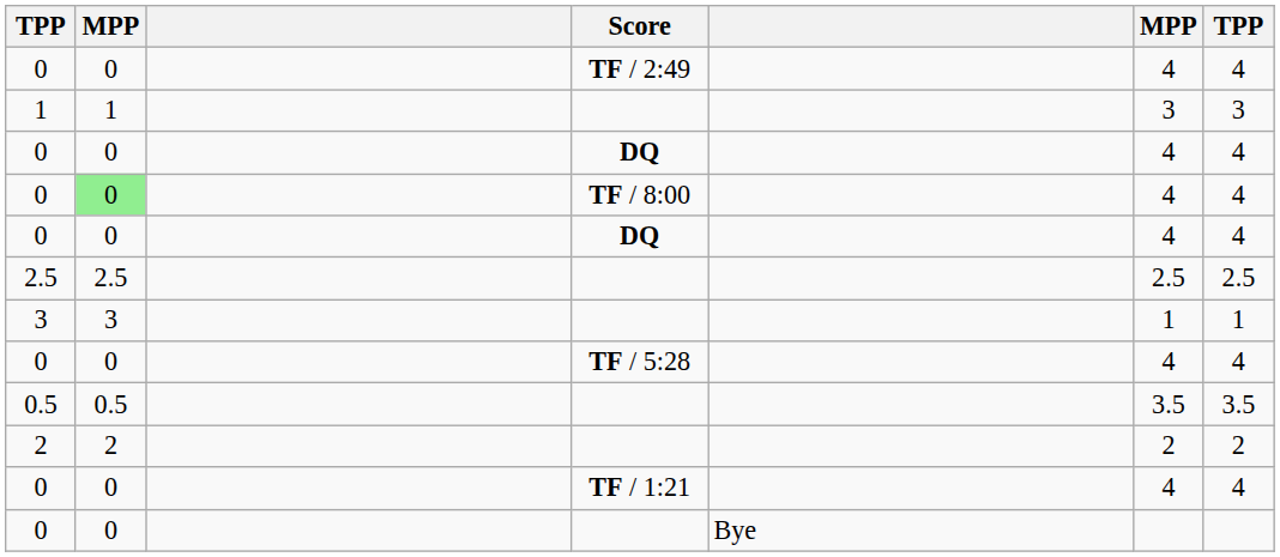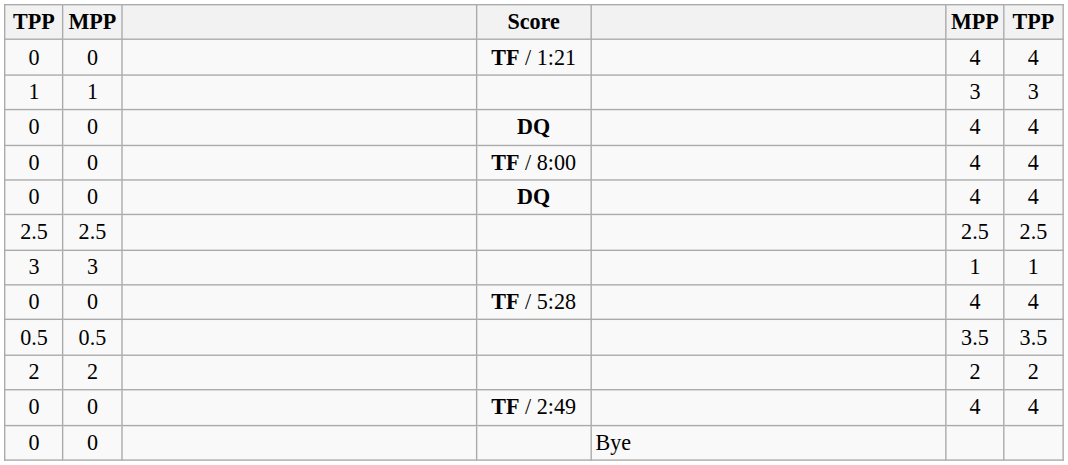 <table class="wikitable" style="text-align: center;" |>
 <tr>
 <th width="35">TPP</th>
 <th width="35">MPP</th>
 <th width="250"></th>
 <th width="75">Score</th>
 <th width="250"></th>
 <th width="35">MPP</th>
 <th width="35">TPP</th>
 </tr>
 <tr>
 <td>0</td>
 <td>0</td>
 <td style="text-align:left;"><strong></strong></td>
-<td><strong>TF</strong> / 2:49</td>
+<td><strong>TF</strong> / 1:21</td>
 <td style="text-align:left;"></td>
 <td>4</td>
 <td>4</td>
 </tr>
 <tr>
 <td>1</td>
 <td>1</td>
 <td style="text-align:left;"><strong></strong></td>
 <td></td>
 <td style="text-align:left;"></td>
 <td>3</td>
 <td>3</td>
 </tr>
 <tr>
 <td>0</td>
 <td>0</td>
 <td style="text-align:left;"><strong></strong></td>
 <td><strong>DQ</strong></td>
 <td style="text-align:left;"></td>
 <td>4</td>
 <td>4</td>
 </tr>
 <tr>
 <td>0</td>
-<td style="background: lightgreen;">0</td>
+<td>0</td>
 <td style="text-align:left;"><strong></strong></td>
 <td><strong>TF</strong> / 8:00</td>
 <td style="text-align:left;"></td>
 <td>4</td>
 <td>4</td>
 </tr>
 <tr>
 <td>0</td>
 <td>0</td>
 <td style="text-align:left;"><strong></strong></td>
 <td><strong>DQ</strong></td>
 <td style="text-align:left;"></td>
 <td>4</td>
 <td>4</td>
 </tr>
 <tr>
 <td>2.5</td>
 <td>2.5</td>
 <td style="text-align:left;"></td>
 <td></td>
 <td style="text-align:left;"></td>
 <td>2.5</td>
 <td>2.5</td>
 </tr>
 <tr>
 <td>3</td>
 <td>3</td>
 <td style="text-align:left;"></td>
 <td></td>
 <td style="text-align:left;"><strong></strong></td>
 <td>1</td>
 <td>1</td>
 </tr>
 <tr>
 <td>0</td>
 <td>0</td>
 <td style="text-align:left;"><strong></strong></td>
 <td><strong>TF</strong> / 5:28</td>
 <td style="text-align:left;"></td>
 <td>4</td>
 <td>4</td>
 </tr>
 <tr>
 <td>0.5</td>
 <td>0.5</td>
 <td style="text-align:left;"><strong></strong></td>
 <td></td>
 <td style="text-align:left;"></td>
 <td>3.5</td>
 <td>3.5</td>
 </tr>
 <tr>
 <td>2</td>
 <td>2</td>
 <td style="text-align:left;"></td>
 <td></td>
 <td style="text-align:left;"></td>
 <td>2</td>
 <td>2</td>
 </tr>
 <tr>
 <td>0</td>
 <td>0</td>
 <td style="text-align:left;"><strong></strong></td>
-<td><strong>TF</strong> / 1:21</td>
+<td><strong>TF</strong> / 2:49</td>
 <td style="text-align:left;"></td>
 <td>4</td>
 <td>4</td>
 </tr>
 <tr>
 <td>0</td>
 <td>0</td>
 <td style="text-align:left;"></td>
 <td></td>
 <td style="text-align:left;">Bye</td>
 <td></td>
 <td></td>
 </tr>
 </table>
